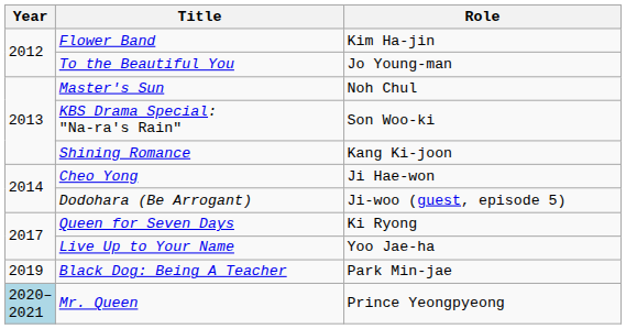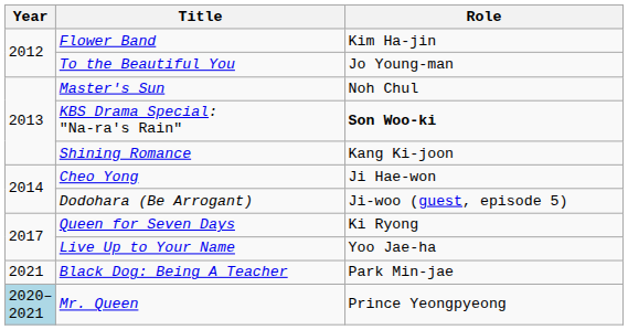 <table class="wikitable" style="width:550px">
 <tr>
 <th width=10>Year</th>
 <th>Title</th>
 <th>Role</th>
 </tr>
 <tr>
 <td rowspan=2>2012</td>
 <td><em><a href='#'>Flower Band</a></em></td>
 <td>Kim Ha-jin</td>
 </tr>
 <tr>
 <td><em><a href='#'>To the Beautiful You</a></em></td>
 <td>Jo Young-man</td>
 </tr>
 <tr>
 <td rowspan=3>2013</td>
 <td><em><a href='#'>Master's Sun</a></em></td>
 <td>Noh Chul</td>
 </tr>
 <tr>
 <td><em><a href='#'>KBS Drama Special</a>:</em><br>"Na-ra's Rain"</td>
-<td>Son Woo-ki</td>
+<td><strong>Son Woo-ki</strong></td>
 </tr>
 <tr>
 <td><em><a href='#'>Shining Romance</a></em></td>
 <td>Kang Ki-joon</td>
 </tr>
 <tr>
 <td rowspan=2>2014</td>
 <td><em><a href='#'>Cheo Yong</a></em></td>
 <td>Ji Hae-won</td>
 </tr>
 <tr>
 <td><em>Dodohara (Be Arrogant)</em></td>
 <td>Ji-woo (<a href='#'>guest</a>, episode 5)</td>
 </tr>
 <tr>
 <td rowspan=2>2017</td>
 <td><em><a href='#'>Queen for Seven Days</a></em></td>
 <td>Ki Ryong</td>
 </tr>
 <tr>
 <td><em><a href='#'>Live Up to Your Name</a></em></td>
 <td>Yoo Jae-ha</td>
 </tr>
 <tr>
-<td>2019</td>
+<td>2021</td>
 <td><em><a href='#'>Black Dog: Being A Teacher</a></em></td>
 <td>Park Min-jae</td>
 </tr>
 <tr>
 <td style="background: lightblue;">2020–2021</td>
 <td><em><a href='#'>Mr. Queen</a></em></td>
 <td>Prince Yeongpyeong</td>
 </tr>
 </table>
